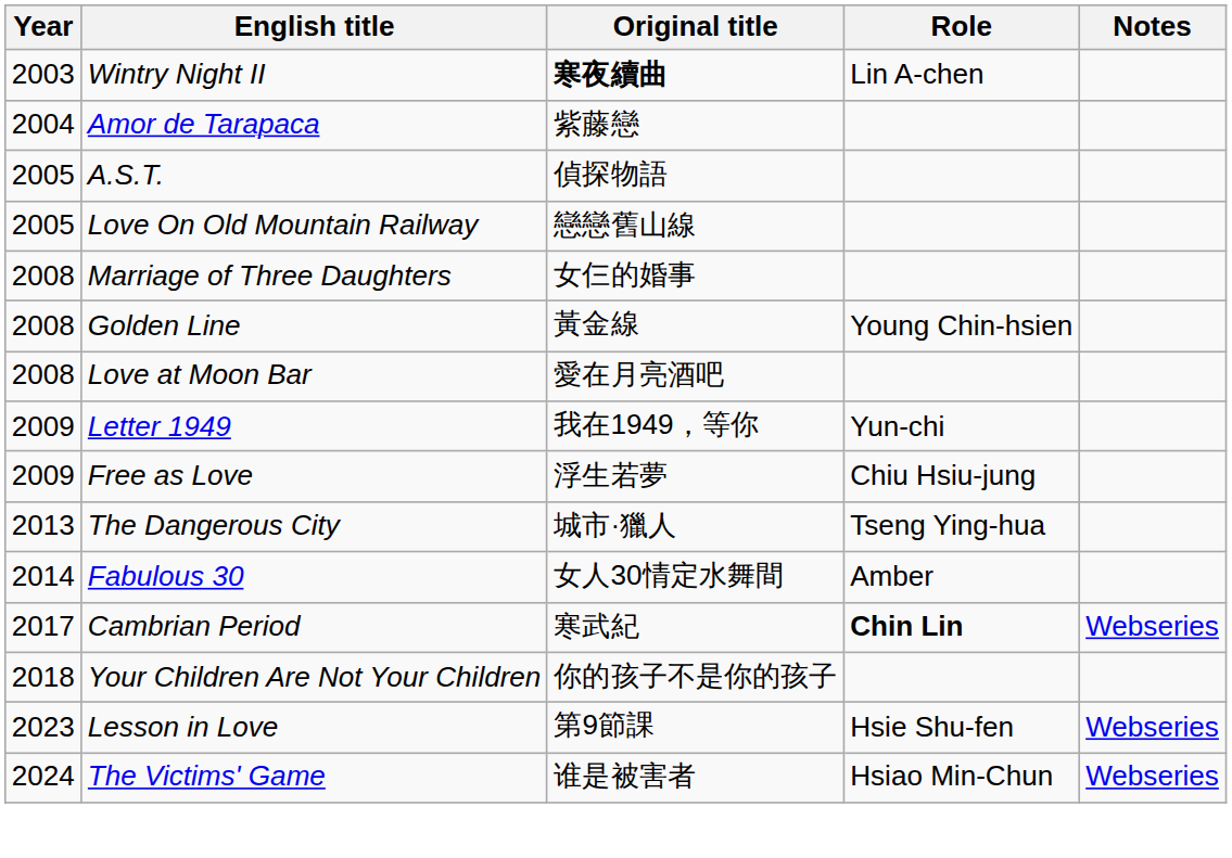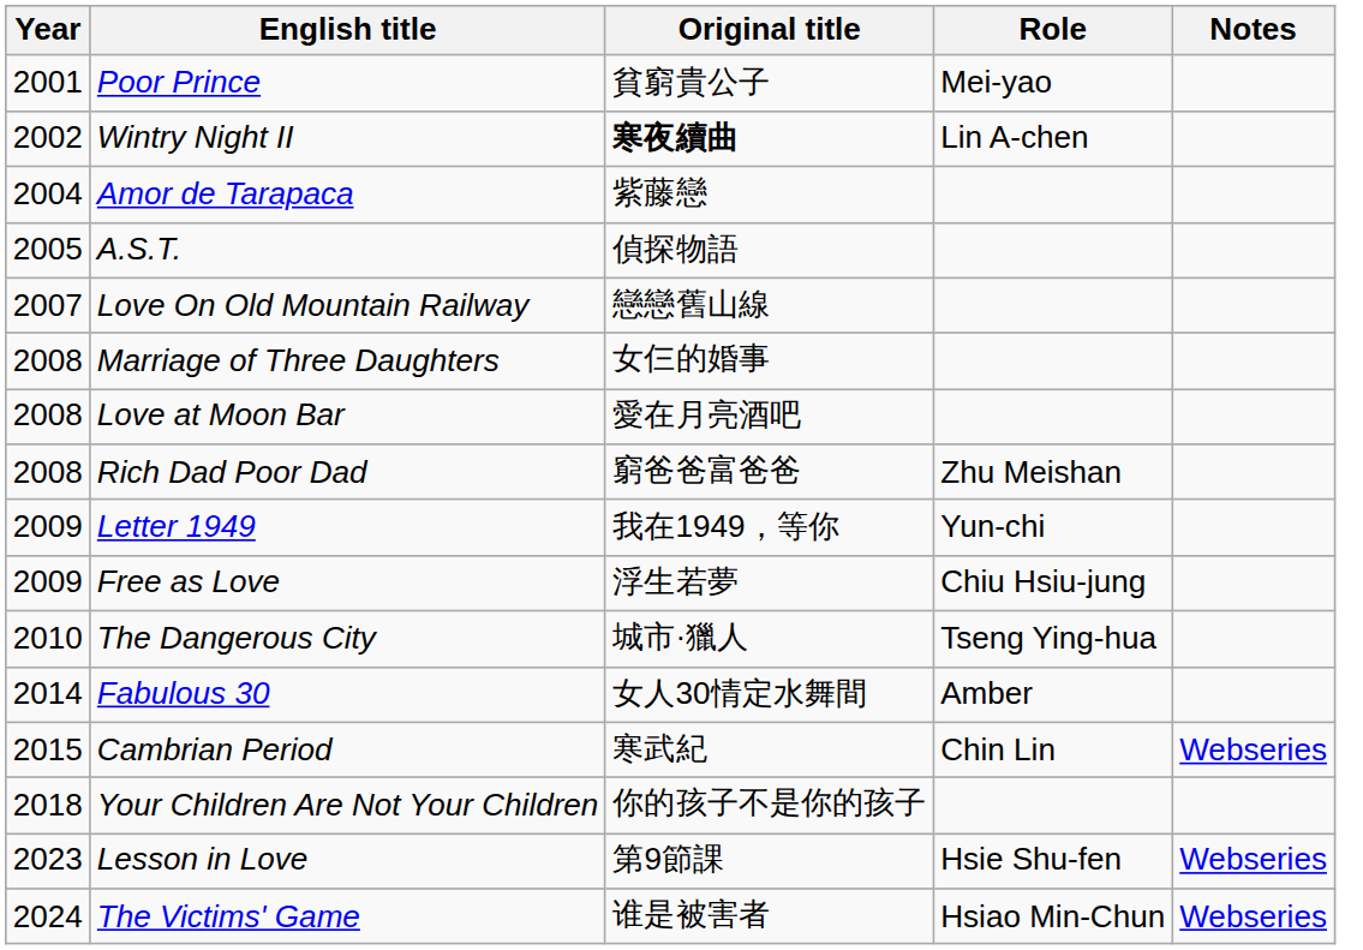 <table class="wikitable sortable">
 <tr>
 <th>Year</th>
 <th>English title</th>
 <th>Original title</th>
 <th>Role</th>
 <th class="unsortable">Notes</th>
 </tr>
 <tr>
-<td>2003</td>
+<td>2001</td>
+<td><em><a href='#'>Poor Prince</a></em></td>
+<td>貧窮貴公子</td>
+<td>Mei-yao</td>
+<td></td>
+</tr>
+<tr>
+<td>2002</td>
 <td><em>Wintry Night II</em></td>
 <td><strong>寒夜續曲</strong></td>
 <td>Lin A-chen</td>
 <td></td>
 </tr>
 <tr>
 <td>2004</td>
 <td><em><a href='#'>Amor de Tarapaca</a></em></td>
 <td>紫藤戀</td>
 <td></td>
 <td></td>
 </tr>
 <tr>
 <td>2005</td>
 <td><em>A.S.T.</em></td>
 <td>偵探物語</td>
 <td></td>
 <td></td>
 </tr>
 <tr>
-<td>2005</td>
+<td>2007</td>
 <td><em>Love On Old Mountain Railway</em></td>
 <td>戀戀舊山線</td>
 <td></td>
 <td></td>
 </tr>
 <tr>
 <td>2008</td>
 <td><em>Marriage of Three Daughters</em></td>
 <td>女仨的婚事</td>
 <td></td>
 <td></td>
 </tr>
 <tr>
 <td>2008</td>
-<td><em>Golden Line</em></td>
-<td>黃金線</td>
-<td>Young Chin-hsien</td>
+<td><em>Love at Moon Bar</em></td>
+<td>愛在月亮酒吧</td>
+<td></td>
 <td></td>
 </tr>
 <tr>
 <td>2008</td>
-<td><em>Love at Moon Bar</em></td>
-<td>愛在月亮酒吧</td>
-<td></td>
+<td><em>Rich Dad Poor Dad</em></td>
+<td>窮爸爸富爸爸</td>
+<td>Zhu Meishan</td>
 <td></td>
 </tr>
 <tr>
 <td>2009</td>
 <td><em><a href='#'>Letter 1949</a></em></td>
 <td>我在1949，等你</td>
 <td>Yun-chi</td>
 <td></td>
 </tr>
 <tr>
 <td>2009</td>
 <td><em>Free as Love</em></td>
 <td>浮生若夢</td>
 <td>Chiu Hsiu-jung</td>
 <td></td>
 </tr>
 <tr>
-<td>2013</td>
+<td>2010</td>
 <td><em>The Dangerous City</em></td>
 <td>城市·獵人</td>
 <td>Tseng Ying-hua</td>
 <td></td>
 </tr>
 <tr>
 <td>2014</td>
 <td><em><a href='#'>Fabulous 30</a></em></td>
 <td>女人30情定水舞間</td>
 <td>Amber</td>
 <td></td>
 </tr>
 <tr>
-<td>2017</td>
+<td>2015</td>
 <td><em>Cambrian Period</em></td>
 <td>寒武紀</td>
-<td><strong>Chin Lin</strong></td>
+<td>Chin Lin</td>
 <td><a href='#'>Webseries</a></td>
 </tr>
 <tr>
 <td>2018</td>
 <td><em>Your Children Are Not Your Children</em></td>
 <td>你的孩子不是你的孩子</td>
 <td></td>
 <td></td>
 </tr>
 <tr>
 <td>2023</td>
 <td><em>Lesson in Love</em></td>
 <td>第9節課</td>
 <td>Hsie Shu-fen</td>
 <td><a href='#'>Webseries</a></td>
 </tr>
 <tr>
 <td>2024</td>
 <td><em><a href='#'>The Victims' Game</a></em></td>
 <td>谁是被害者</td>
 <td>Hsiao Min-Chun</td>
 <td><a href='#'>Webseries</a></td>
 </tr>
 </table>
